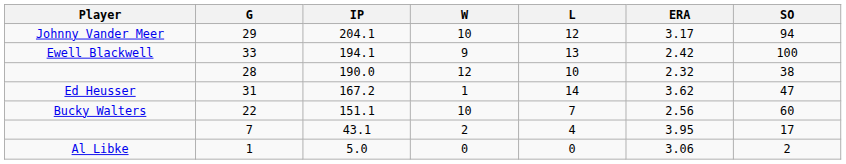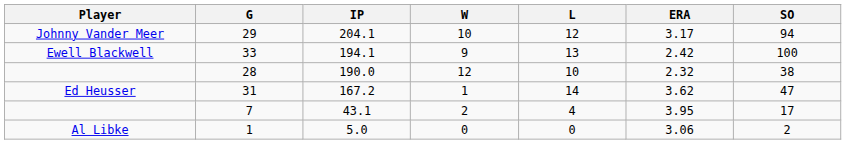 <table class="wikitable sortable">
 <tr>
 <th bgcolor="#DDDDFF" width="16%">Player</th>
 <th bgcolor="#DDDDFF" width="9%">G</th>
 <th bgcolor="#DDDDFF" width="9%">IP</th>
 <th bgcolor="#DDDDFF" width="9%">W</th>
 <th bgcolor="#DDDDFF" width="9%">L</th>
 <th bgcolor="#DDDDFF" width="9%">ERA</th>
 <th bgcolor="#DDDDFF" width="9%">SO</th>
 </tr>
 <tr align="center">
 <td><a href='#'>Johnny Vander Meer</a></td>
 <td>29</td>
 <td>204.1</td>
 <td>10</td>
 <td>12</td>
 <td>3.17</td>
 <td>94</td>
 </tr>
 <tr align=center>
 <td><a href='#'>Ewell Blackwell</a></td>
 <td>33</td>
 <td>194.1</td>
 <td>9</td>
 <td>13</td>
 <td>2.42</td>
 <td>100</td>
 </tr>
 <tr align=center>
 <td></td>
 <td>28</td>
 <td>190.0</td>
 <td>12</td>
 <td>10</td>
 <td>2.32</td>
 <td>38</td>
 </tr>
 <tr align="center">
 <td><a href='#'>Ed Heusser</a></td>
 <td>31</td>
 <td>167.2</td>
 <td>1</td>
 <td>14</td>
 <td>3.62</td>
 <td>47</td>
 </tr>
 <tr align=center>
-<td><a href='#'>Bucky Walters</a></td>
-<td>22</td>
-<td>151.1</td>
-<td>10</td>
-<td>7</td>
-<td>2.56</td>
-<td>60</td>
-</tr>
-<tr align=center>
 <td></td>
 <td>7</td>
 <td>43.1</td>
 <td>2</td>
 <td>4</td>
 <td>3.95</td>
 <td>17</td>
 </tr>
 <tr align="center">
 <td><a href='#'>Al Libke</a></td>
 <td>1</td>
 <td>5.0</td>
 <td>0</td>
 <td>0</td>
 <td>3.06</td>
 <td>2</td>
 </tr>
 </table>
